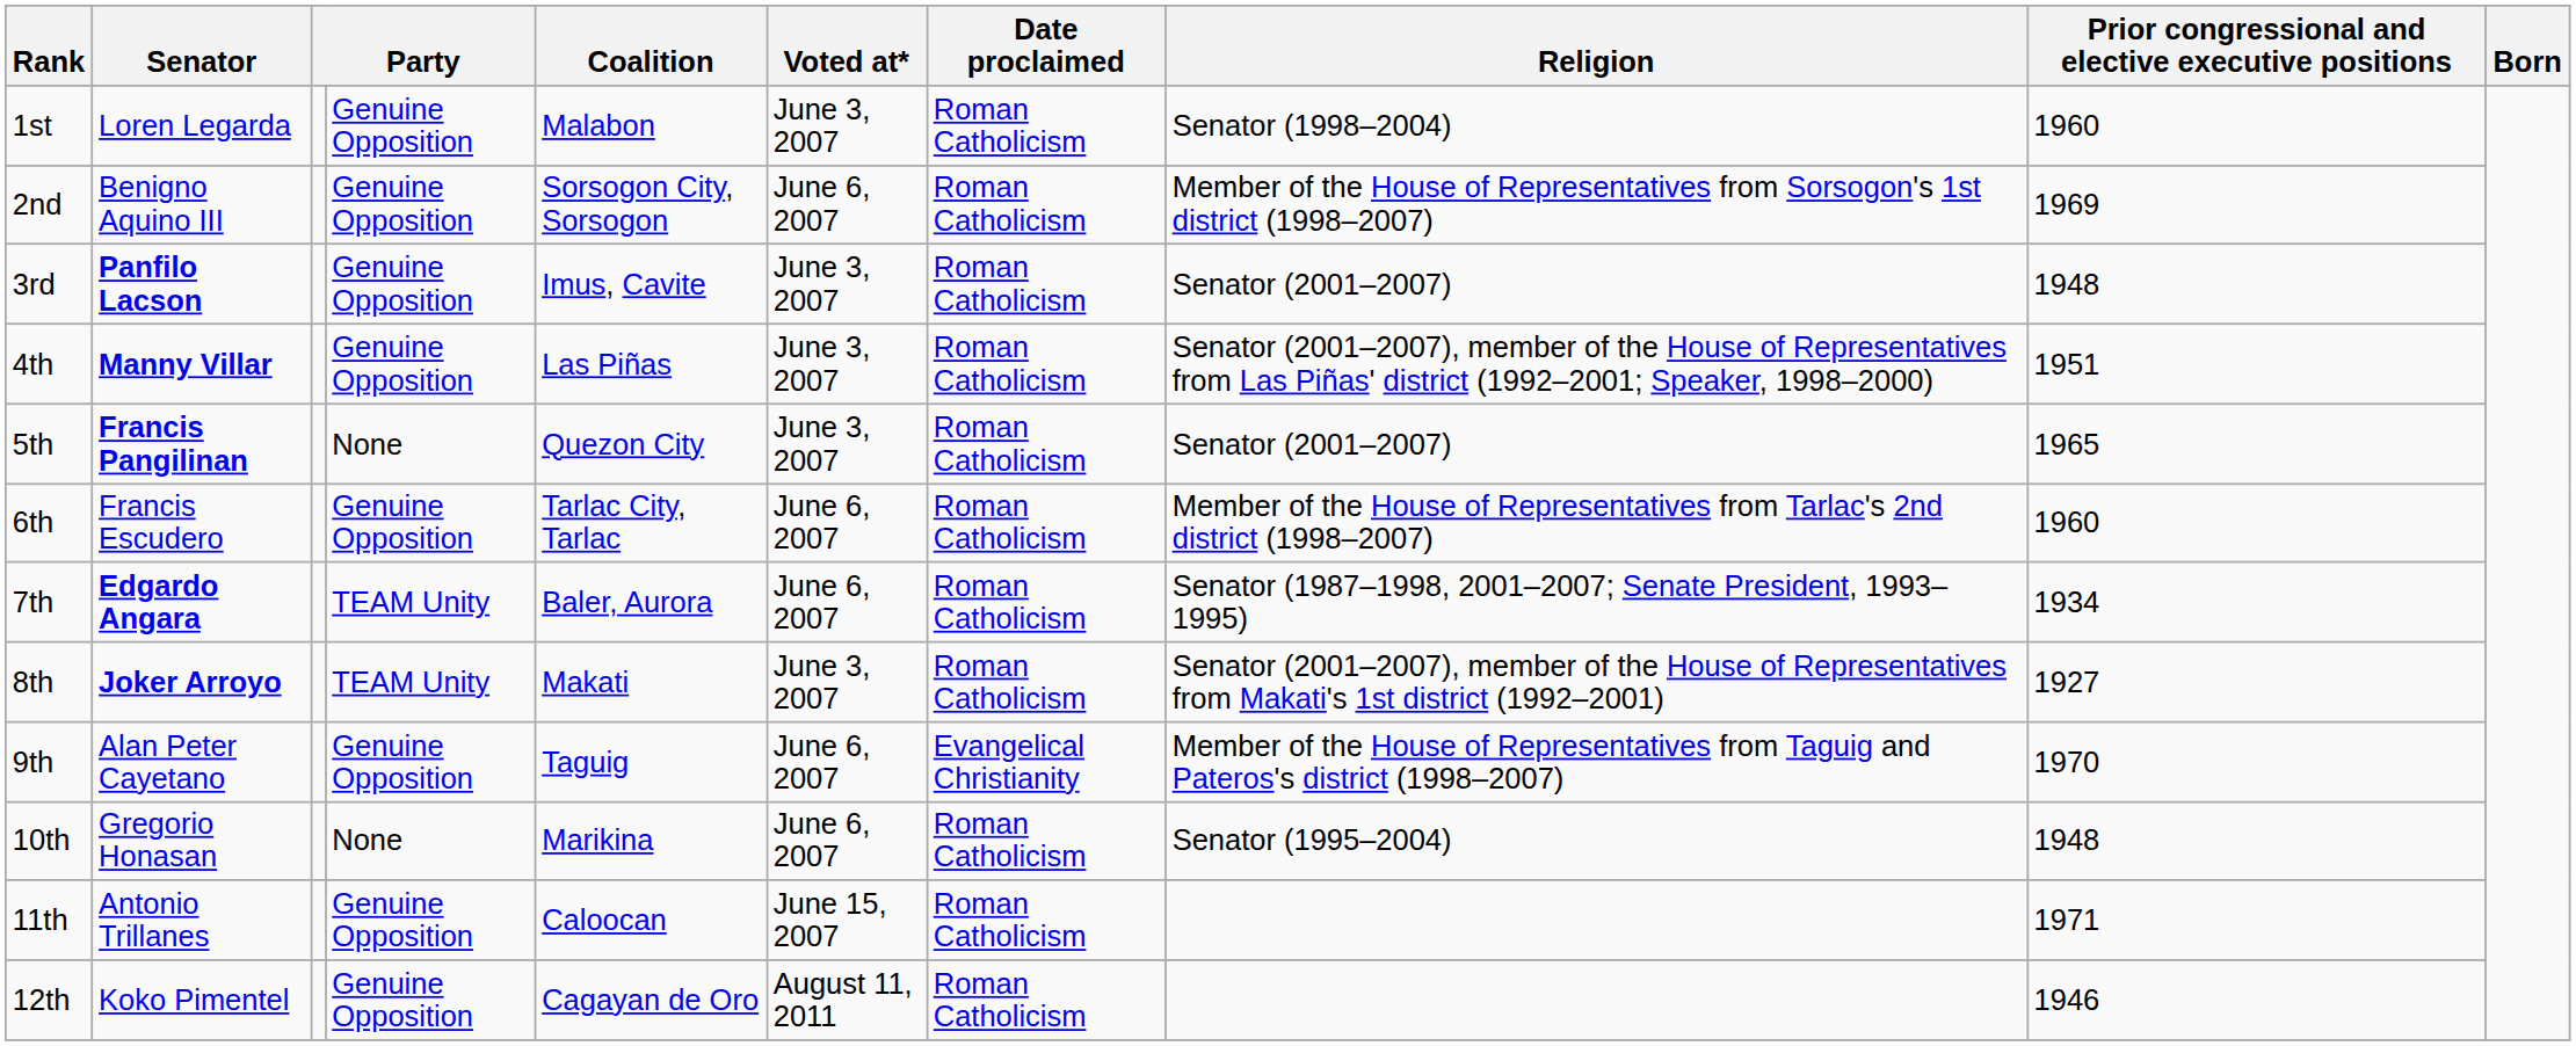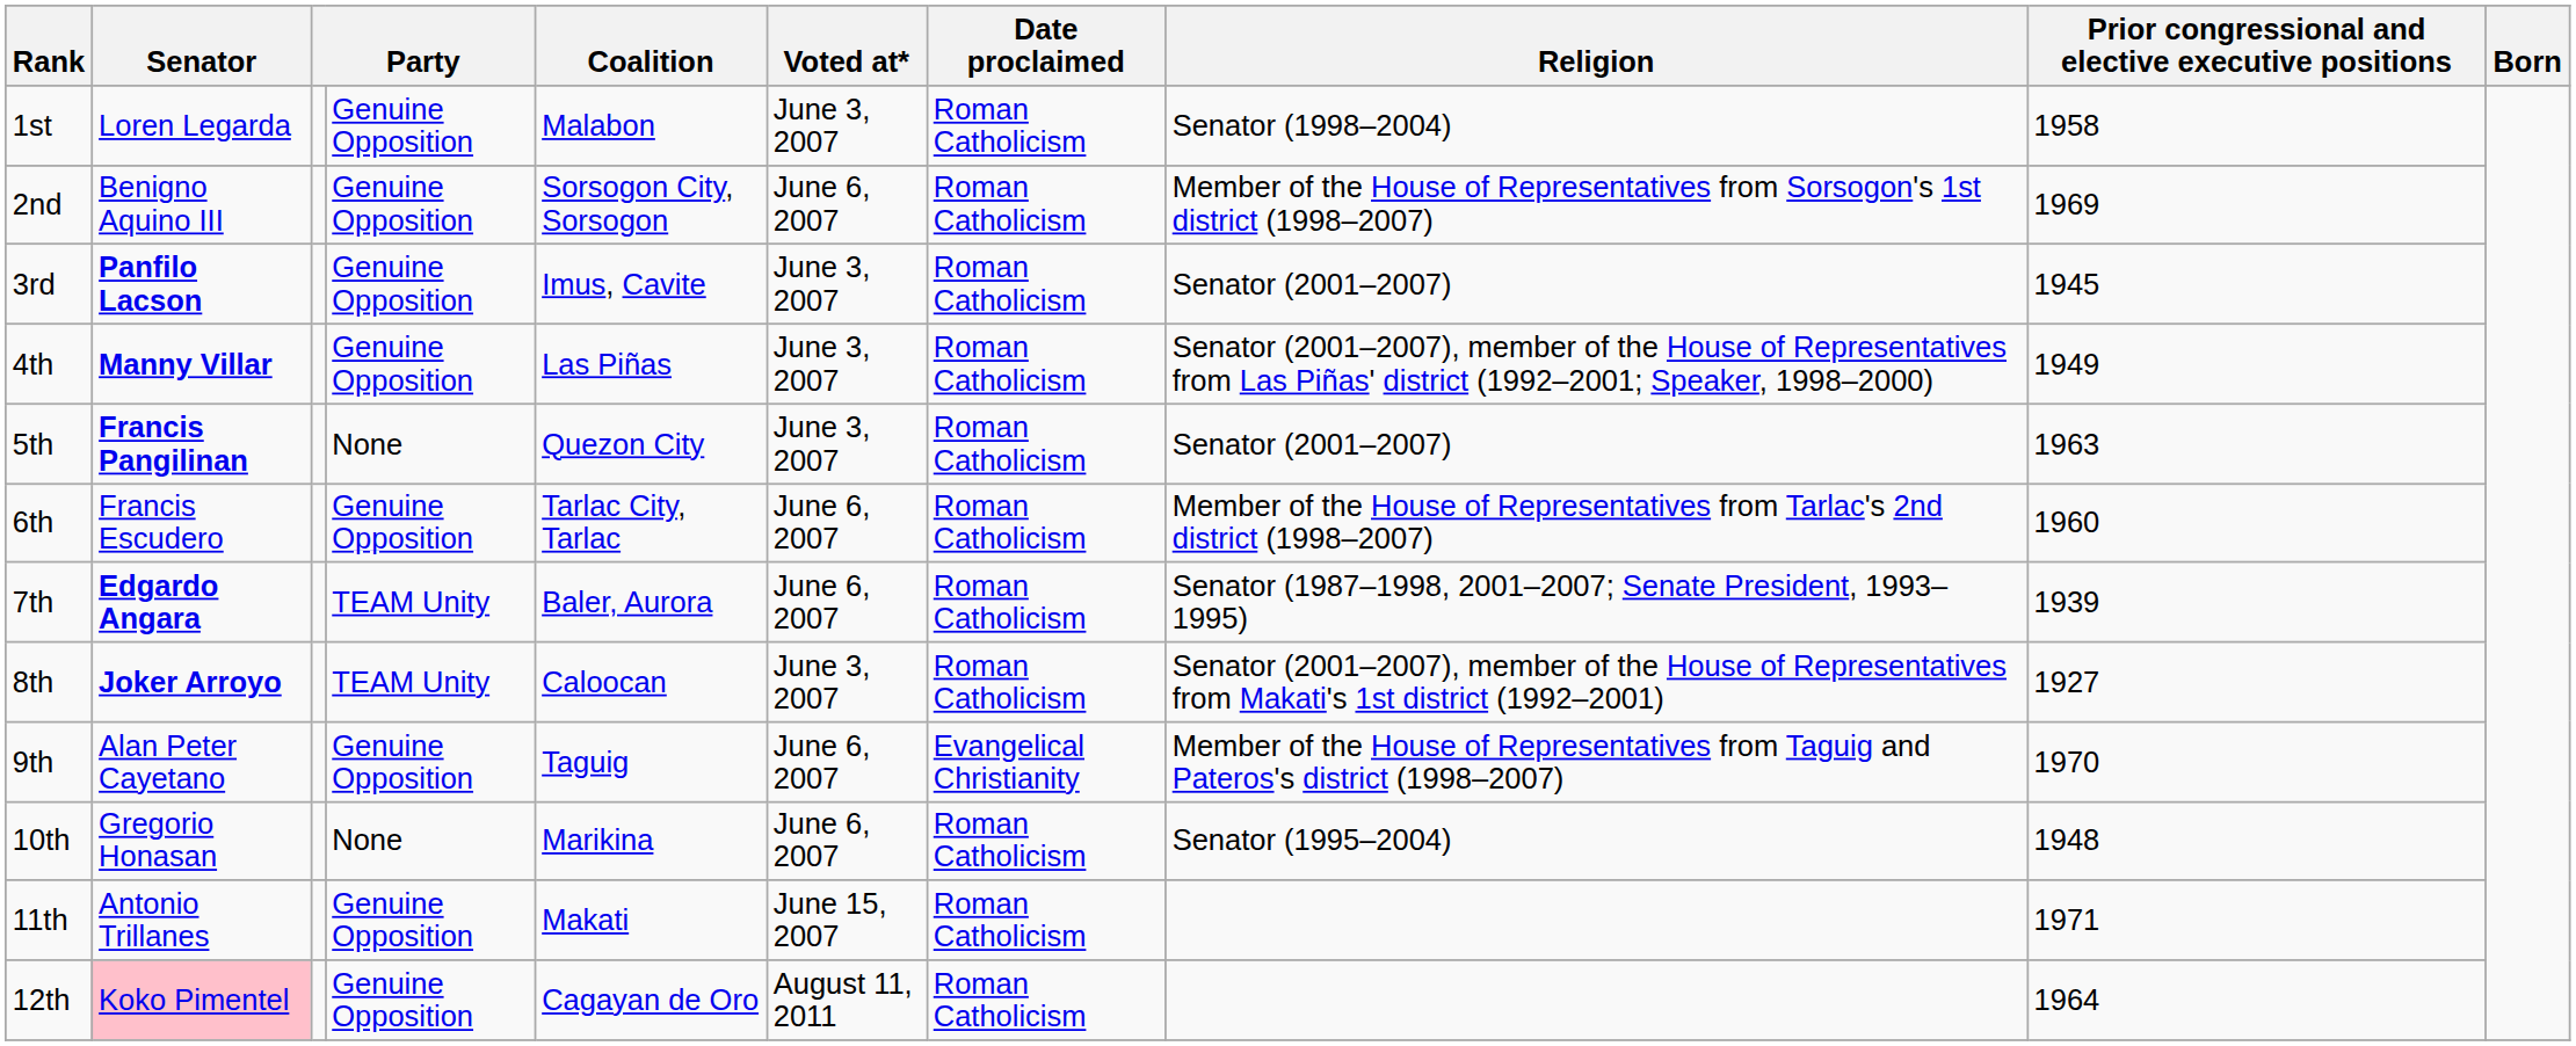 <table class="wikitable" style="text-align:left; font-size:90%">
 <tr valign=bottom>
 <th>Rank</th>
 <th>Senator</th>
 <th colspan=2>Party</th>
 <th>Coalition</th>
 <th>Voted at*</th>
 <th>Date proclaimed</th>
 <th>Religion</th>
 <th>Prior congressional and elective executive positions</th>
 <th>Born</th>
 </tr>
 <tr>
 <td>1st</td>
 <td><a href='#'>Loren Legarda</a></td>
 <td></td>
 <td><a href='#'>Genuine Opposition</a></td>
 <td><a href='#'>Malabon</a></td>
 <td>June 3, 2007</td>
 <td><a href='#'>Roman Catholicism</a></td>
 <td>Senator (1998–2004)</td>
-<td>1960</td>
+<td>1958</td>
 </tr>
 <tr>
 <td>2nd</td>
 <td><a href='#'>Benigno Aquino III</a></td>
 <td></td>
 <td><a href='#'>Genuine Opposition</a></td>
 <td><a href='#'>Sorsogon City</a>, <a href='#'>Sorsogon</a></td>
 <td>June 6, 2007</td>
 <td><a href='#'>Roman Catholicism</a></td>
 <td>Member of the <a href='#'>House of Representatives</a> from <a href='#'>Sorsogon</a>'s <a href='#'>1st district</a> (1998–2007)</td>
 <td>1969</td>
 </tr>
 <tr>
 <td>3rd</td>
 <td><strong><a href='#'>Panfilo Lacson</a></strong></td>
 <td></td>
 <td><a href='#'>Genuine Opposition</a></td>
 <td><a href='#'>Imus</a>, <a href='#'>Cavite</a></td>
 <td>June 3, 2007</td>
 <td><a href='#'>Roman Catholicism</a></td>
 <td>Senator (2001–2007)</td>
-<td>1948</td>
+<td>1945</td>
 </tr>
 <tr>
 <td>4th</td>
 <td><strong><a href='#'>Manny Villar</a></strong></td>
 <td></td>
 <td><a href='#'>Genuine Opposition</a></td>
 <td><a href='#'>Las Piñas</a></td>
 <td>June 3, 2007</td>
 <td><a href='#'>Roman Catholicism</a></td>
 <td>Senator (2001–2007), member of the <a href='#'>House of Representatives</a> from <a href='#'>Las Piñas</a>' <a href='#'>district</a> (1992–2001; <a href='#'>Speaker</a>, 1998–2000)</td>
-<td>1951</td>
+<td>1949</td>
 </tr>
 <tr>
 <td>5th</td>
 <td><strong><a href='#'>Francis Pangilinan</a></strong></td>
 <td></td>
 <td>None</td>
 <td><a href='#'>Quezon City</a></td>
 <td>June 3, 2007</td>
 <td><a href='#'>Roman Catholicism</a></td>
 <td>Senator (2001–2007)</td>
-<td>1965</td>
+<td>1963</td>
 </tr>
 <tr>
 <td>6th</td>
 <td><a href='#'>Francis Escudero</a></td>
 <td></td>
 <td><a href='#'>Genuine Opposition</a></td>
 <td><a href='#'>Tarlac City</a>, <a href='#'>Tarlac</a></td>
 <td>June 6, 2007</td>
 <td><a href='#'>Roman Catholicism</a></td>
 <td>Member of the <a href='#'>House of Representatives</a> from <a href='#'>Tarlac</a>'s <a href='#'>2nd district</a> (1998–2007)</td>
 <td>1960</td>
 </tr>
 <tr>
 <td>7th</td>
 <td><strong><a href='#'>Edgardo Angara</a></strong></td>
 <td></td>
 <td><a href='#'>TEAM Unity</a></td>
 <td><a href='#'>Baler, Aurora</a></td>
 <td>June 6, 2007</td>
 <td><a href='#'>Roman Catholicism</a></td>
 <td>Senator (1987–1998, 2001–2007; <a href='#'>Senate President</a>, 1993–1995)</td>
-<td>1934</td>
+<td>1939</td>
 </tr>
 <tr>
 <td>8th</td>
 <td><strong><a href='#'>Joker Arroyo</a></strong></td>
 <td></td>
 <td><a href='#'>TEAM Unity</a></td>
-<td><a href='#'>Makati</a></td>
+<td><a href='#'>Caloocan</a></td>
 <td>June 3, 2007</td>
 <td><a href='#'>Roman Catholicism</a></td>
 <td>Senator (2001–2007), member of the <a href='#'>House of Representatives</a> from <a href='#'>Makati</a>'s <a href='#'>1st district</a> (1992–2001)</td>
 <td>1927</td>
 </tr>
 <tr>
 <td>9th</td>
 <td><a href='#'>Alan Peter Cayetano</a></td>
 <td></td>
 <td><a href='#'>Genuine Opposition</a></td>
 <td><a href='#'>Taguig</a></td>
 <td>June 6, 2007</td>
 <td><a href='#'>Evangelical Christianity</a></td>
 <td>Member of the <a href='#'>House of Representatives</a> from <a href='#'>Taguig</a> and <a href='#'>Pateros</a>'s <a href='#'>district</a> (1998–2007)</td>
 <td>1970</td>
 </tr>
 <tr>
 <td>10th</td>
 <td><a href='#'>Gregorio Honasan</a></td>
 <td></td>
 <td>None</td>
 <td><a href='#'>Marikina</a></td>
 <td>June 6, 2007</td>
 <td><a href='#'>Roman Catholicism</a></td>
 <td>Senator (1995–2004)</td>
 <td>1948</td>
 </tr>
 <tr>
 <td>11th</td>
 <td><a href='#'>Antonio Trillanes</a></td>
 <td></td>
 <td><a href='#'>Genuine Opposition</a></td>
-<td><a href='#'>Caloocan</a></td>
+<td><a href='#'>Makati</a></td>
 <td>June 15, 2007</td>
 <td><a href='#'>Roman Catholicism</a></td>
 <td></td>
 <td>1971</td>
 </tr>
 <tr>
 <td>12th</td>
-<td><a href='#'>Koko Pimentel</a></td>
+<td style="background: pink;"><a href='#'>Koko Pimentel</a></td>
 <td></td>
 <td><a href='#'>Genuine Opposition</a></td>
 <td><a href='#'>Cagayan de Oro</a></td>
 <td>August 11, 2011</td>
 <td><a href='#'>Roman Catholicism</a></td>
 <td></td>
-<td>1946</td>
+<td>1964</td>
 </tr>
 </table>
